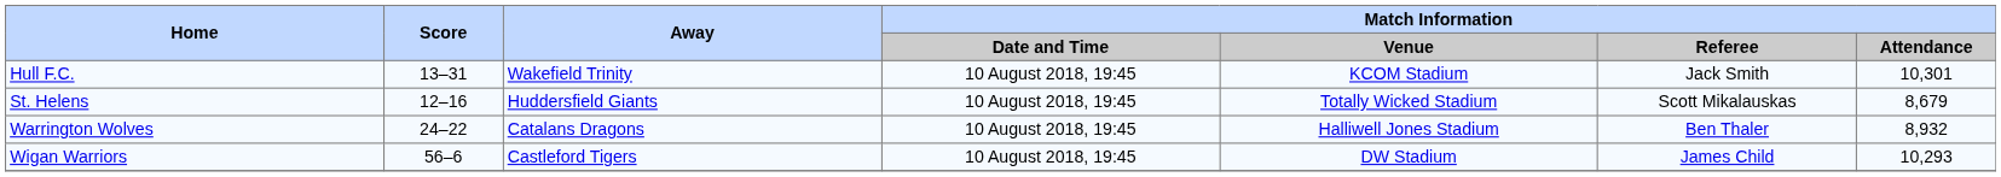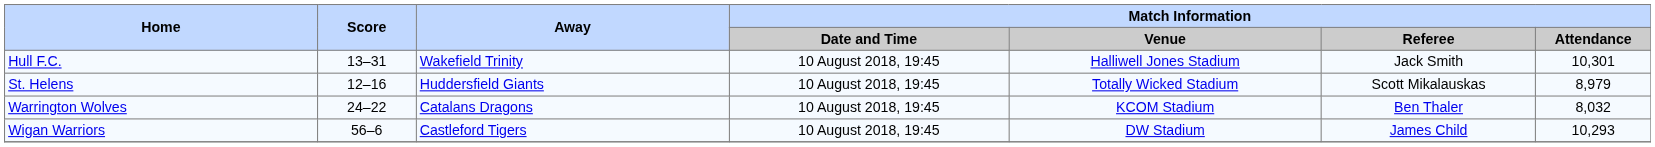 <table border=1 style="border-collapse:collapse; font-size:85%; text-align:center;" cellpadding=3 cellspacing=0 width=100%>
 <tr bgcolor=#C1D8FF>
 <th rowspan=2 width=19%>Home</th>
 <th rowspan=2 width=6%>Score</th>
 <th rowspan=2 width=19%>Away</th>
 <th colspan=6>Match Information</th>
 </tr>
 <tr bgcolor=#CCCCCC>
 <th width=17%>Date and Time</th>
 <th width=19%>Venue</th>
 <th width=13%>Referee</th>
 <th width=7%>Attendance</th>
 </tr>
 <tr bgcolor=#F5FAFF>
 <td align=left> <a href='#'>Hull F.C.</a></td>
 <td>13–31</td>
 <td align=left> <a href='#'>Wakefield Trinity</a></td>
 <td>10 August 2018, 19:45</td>
-<td><a href='#'>KCOM Stadium</a></td>
+<td><a href='#'>Halliwell Jones Stadium</a></td>
 <td>Jack Smith</td>
 <td>10,301</td>
 </tr>
 <tr bgcolor=#F5FAFF>
 <td align=left> <a href='#'>St. Helens</a></td>
 <td>12–16</td>
 <td align=left> <a href='#'>Huddersfield Giants</a></td>
 <td>10 August 2018, 19:45</td>
 <td><a href='#'>Totally Wicked Stadium</a></td>
 <td>Scott Mikalauskas</td>
-<td>8,679</td>
+<td>8,979</td>
 </tr>
 <tr bgcolor=#F5FAFF>
 <td align=left> <a href='#'>Warrington Wolves</a></td>
 <td>24–22</td>
 <td align=left> <a href='#'>Catalans Dragons</a></td>
 <td>10 August 2018, 19:45</td>
-<td><a href='#'>Halliwell Jones Stadium</a></td>
+<td><a href='#'>KCOM Stadium</a></td>
 <td><a href='#'>Ben Thaler</a></td>
-<td>8,932</td>
+<td>8,032</td>
 </tr>
 <tr bgcolor=#F5FAFF>
 <td align=left> <a href='#'>Wigan Warriors</a></td>
 <td>56–6</td>
 <td align=left> <a href='#'>Castleford Tigers</a></td>
 <td>10 August 2018, 19:45</td>
 <td><a href='#'>DW Stadium</a></td>
 <td><a href='#'>James Child</a></td>
 <td>10,293</td>
 </tr>
 <tr bgcolor=#F5FAFF>
 </tr>
 </table>
